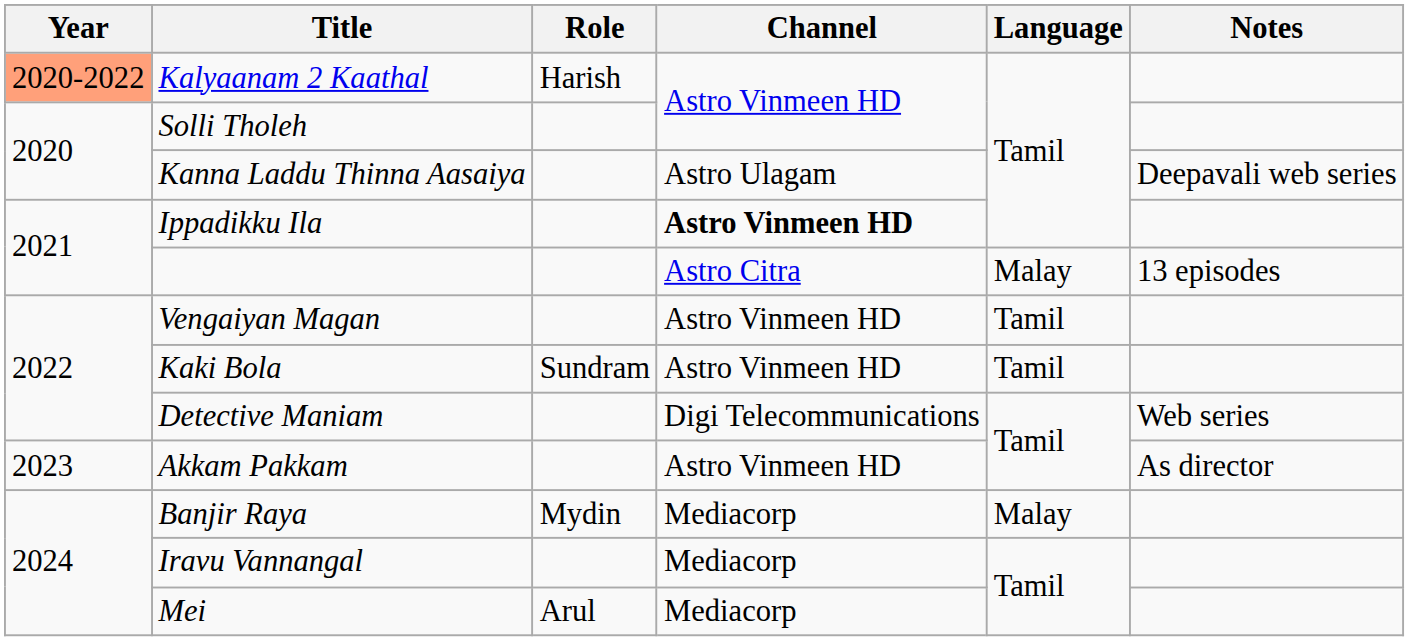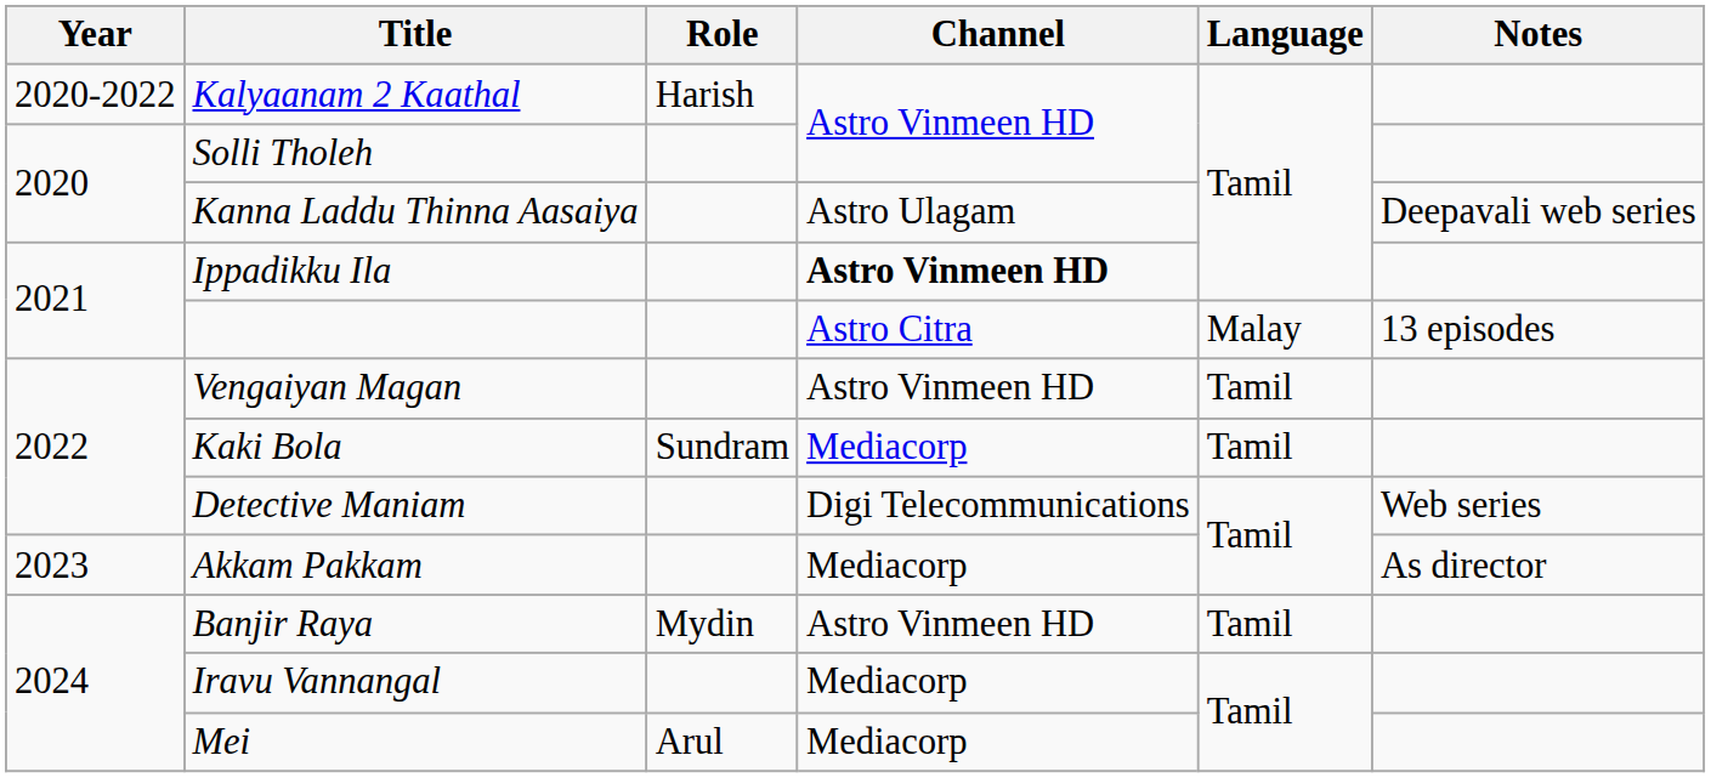 <table class="wikitable sortable">
 <tr>
 <th>Year</th>
 <th>Title</th>
 <th>Role</th>
 <th>Channel</th>
 <th>Language</th>
 <th>Notes</th>
 </tr>
 <tr>
-<td style="background: lightsalmon;">2020-2022</td>
+<td>2020-2022</td>
 <td><em><a href='#'>Kalyaanam 2 Kaathal</a></em></td>
 <td>Harish</td>
 <td rowspan="2"><a href='#'>Astro Vinmeen HD</a></td>
 <td rowspan="4">Tamil</td>
 <td></td>
 </tr>
 <tr>
 <td rowspan="2">2020</td>
 <td><em>Solli Tholeh</em></td>
 <td></td>
 <td></td>
 </tr>
 <tr>
 <td><em>Kanna Laddu Thinna Aasaiya</em></td>
 <td></td>
 <td>Astro Ulagam</td>
 <td>Deepavali web series</td>
 </tr>
 <tr>
 <td rowspan="2">2021</td>
 <td><em>Ippadikku Ila</em></td>
 <td></td>
 <td><strong>Astro Vinmeen HD</strong></td>
 <td></td>
 </tr>
 <tr>
 <td><em></em></td>
 <td></td>
 <td><a href='#'>Astro Citra</a></td>
 <td>Malay</td>
 <td>13 episodes</td>
 </tr>
 <tr>
 <td rowspan="3">2022</td>
 <td><em>Vengaiyan Magan</em></td>
 <td></td>
 <td>Astro Vinmeen HD</td>
 <td>Tamil</td>
 <td></td>
 </tr>
 <tr>
 <td><em>Kaki Bola</em></td>
 <td>Sundram</td>
-<td>Astro Vinmeen HD</td>
+<td><a href='#'>Mediacorp</a></td>
 <td>Tamil</td>
 <td></td>
 </tr>
 <tr>
 <td><em>Detective Maniam</em></td>
 <td></td>
 <td>Digi Telecommunications</td>
 <td rowspan="2">Tamil</td>
 <td>Web series</td>
 </tr>
 <tr>
 <td>2023</td>
 <td><em>Akkam Pakkam</em></td>
 <td></td>
-<td>Astro Vinmeen HD</td>
+<td>Mediacorp</td>
 <td>As director</td>
 </tr>
 <tr>
 <td rowspan="3">2024</td>
 <td><em>Banjir Raya</em></td>
 <td>Mydin</td>
-<td>Mediacorp</td>
-<td>Malay</td>
+<td>Astro Vinmeen HD</td>
+<td>Tamil</td>
 <td></td>
 </tr>
 <tr>
 <td><em>Iravu Vannangal</em></td>
 <td></td>
 <td>Mediacorp</td>
 <td rowspan="2">Tamil</td>
 <td></td>
 </tr>
 <tr>
 <td><em>Mei</em></td>
 <td>Arul</td>
 <td>Mediacorp</td>
 <td></td>
 </tr>
 </table>
